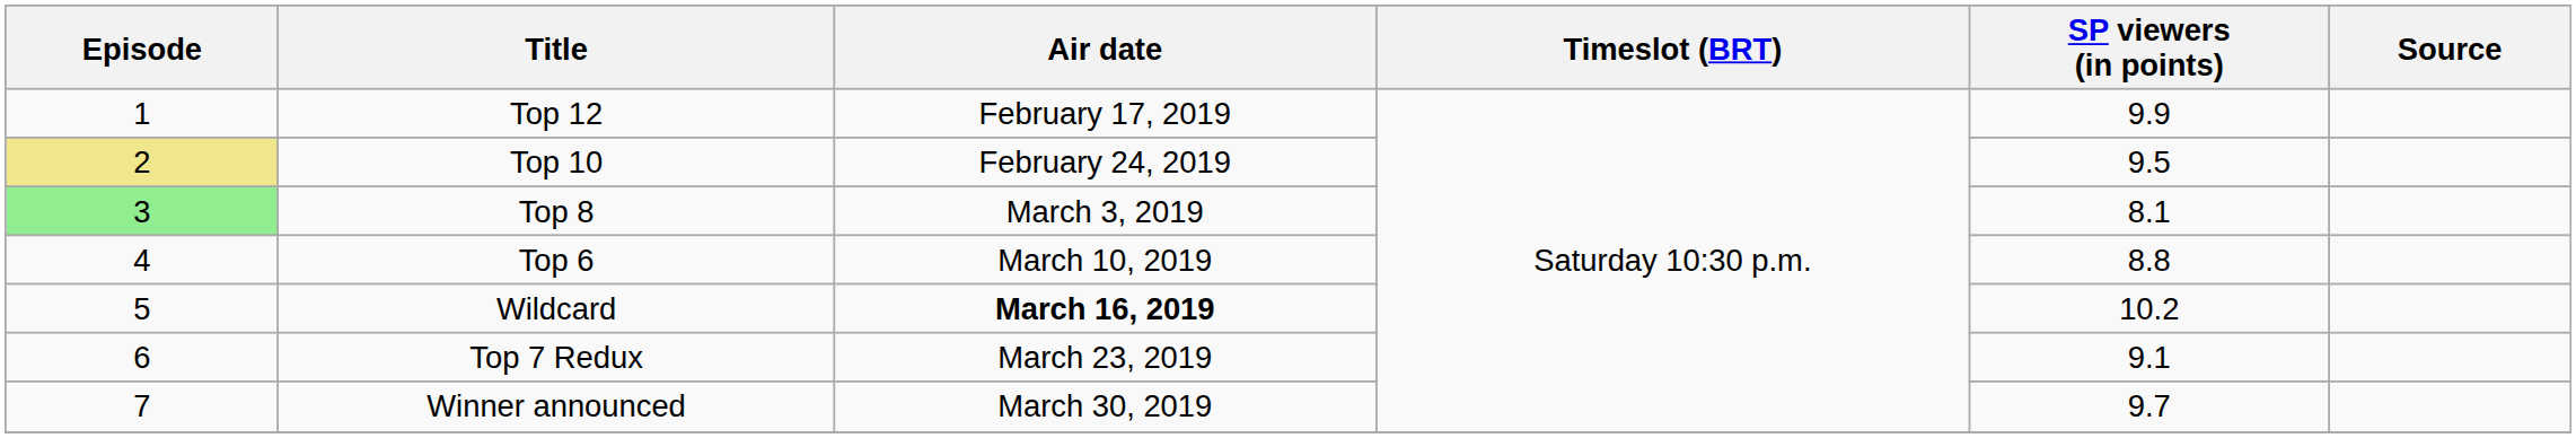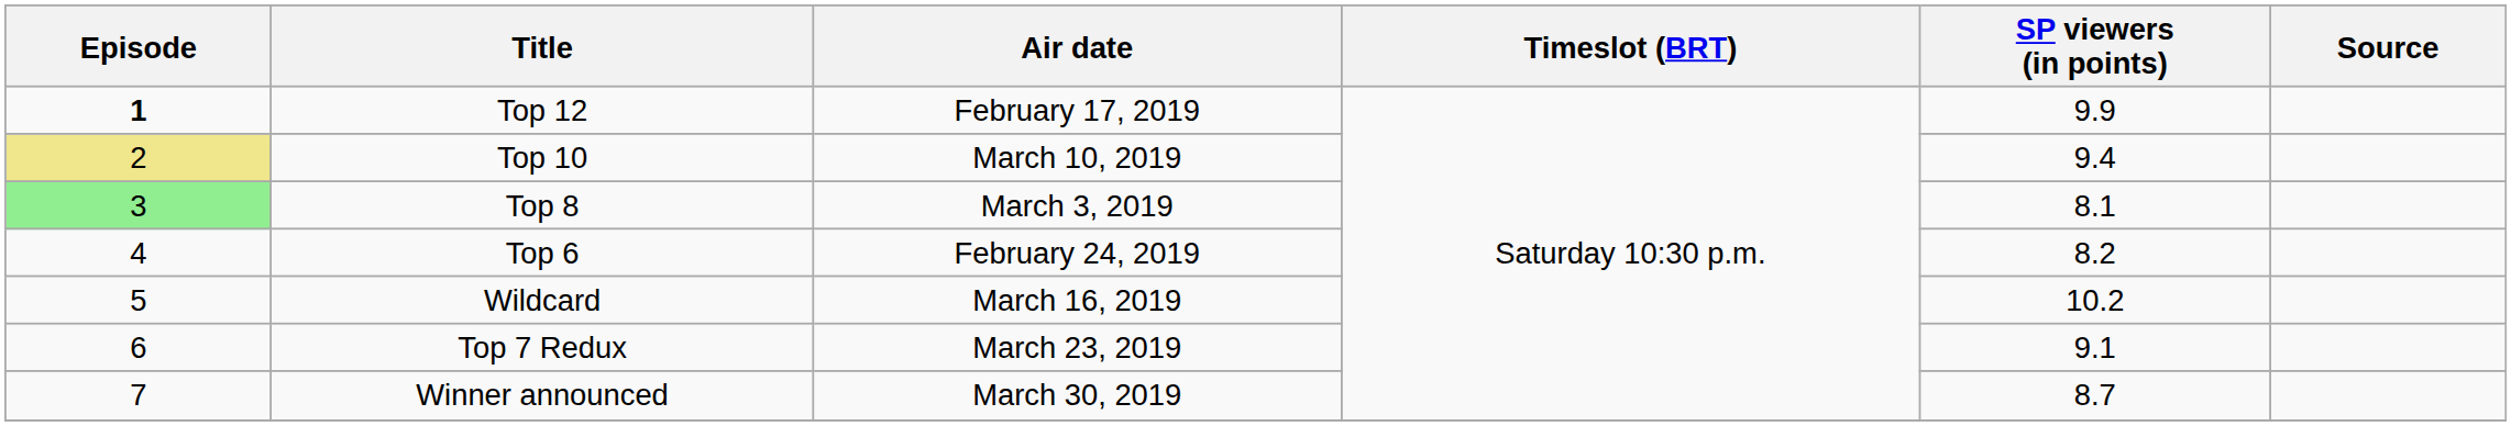 <table class="wikitable sortable" style="text-align:center; font-size:95%; width: 100%">
 <tr>
 <th>Episode</th>
 <th>Title</th>
 <th>Air date</th>
 <th>Timeslot (<a href='#'>BRT</a>)</th>
 <th><a href='#'>SP</a> viewers<br>(in points)</th>
 <th>Source</th>
 </tr>
 <tr>
-<td>1</td>
+<td><strong>1</strong></td>
 <td>Top 12</td>
 <td>February 17, 2019</td>
 <td rowspan=7>Saturday 10:30 p.m.</td>
 <td>9.9</td>
 <td></td>
 </tr>
 <tr>
 <td style="background: khaki;">2</td>
 <td>Top 10</td>
-<td>February 24, 2019</td>
-<td>9.5</td>
+<td>March 10, 2019</td>
+<td>9.4</td>
 <td></td>
 </tr>
 <tr>
 <td style="background: lightgreen;">3</td>
 <td>Top 8</td>
 <td>March 3, 2019</td>
 <td>8.1</td>
 <td></td>
 </tr>
 <tr>
 <td>4</td>
 <td>Top 6</td>
-<td>March 10, 2019</td>
-<td>8.8</td>
+<td>February 24, 2019</td>
+<td>8.2</td>
 <td></td>
 </tr>
 <tr>
 <td>5</td>
 <td>Wildcard</td>
-<td><strong>March 16, 2019</strong></td>
+<td>March 16, 2019</td>
 <td>10.2</td>
 <td></td>
 </tr>
 <tr>
 <td>6</td>
 <td>Top 7 Redux</td>
 <td>March 23, 2019</td>
 <td>9.1</td>
 <td></td>
 </tr>
 <tr>
 <td>7</td>
 <td>Winner announced</td>
 <td>March 30, 2019</td>
-<td>9.7</td>
+<td>8.7</td>
 <td></td>
 </tr>
 <tr>
 </tr>
 </table>
